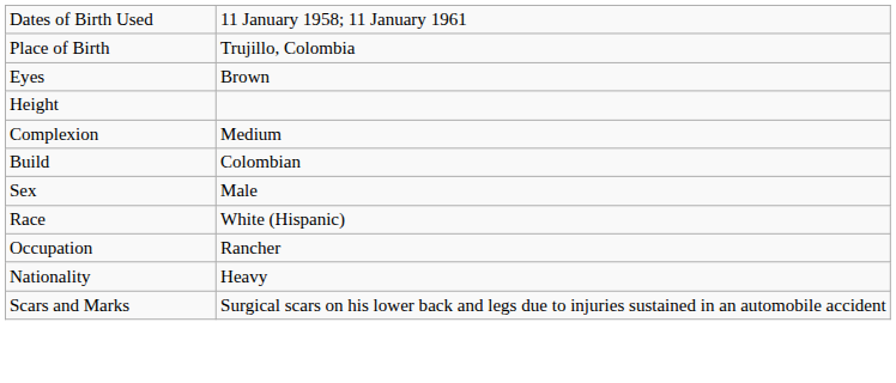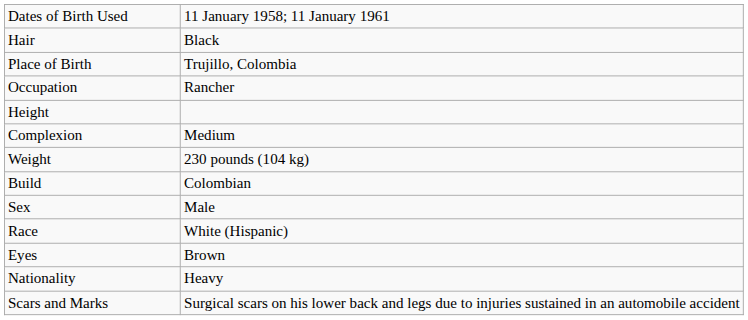 <table class="wikitable">
 <tr>
 <td style="width:180px">Dates of Birth Used</td>
 <td>11 January 1958; 11 January 1961</td>
 </tr>
 <tr>
+<td>Hair</td>
+<td>Black</td>
+</tr>
+<tr>
 <td>Place of Birth</td>
 <td>Trujillo, Colombia</td>
 </tr>
 <tr>
-<td>Eyes</td>
-<td>Brown</td>
+<td>Occupation</td>
+<td>Rancher</td>
 </tr>
 <tr>
 <td>Height</td>
 <td></td>
 </tr>
 <tr>
 <td>Complexion</td>
 <td>Medium</td>
+</tr>
+<tr>
+<td>Weight</td>
+<td>230 pounds (104 kg)</td>
 </tr>
 <tr>
 <td>Build</td>
 <td>Colombian</td>
 </tr>
 <tr>
 <td>Sex</td>
 <td>Male</td>
 </tr>
 <tr>
 <td>Race</td>
 <td>White (Hispanic)</td>
 </tr>
 <tr>
-<td>Occupation</td>
-<td>Rancher</td>
+<td>Eyes</td>
+<td>Brown</td>
 </tr>
 <tr>
 <td>Nationality</td>
 <td>Heavy</td>
 </tr>
 <tr>
 <td>Scars and Marks</td>
 <td>Surgical scars on his lower back and legs due to injuries sustained in an automobile accident</td>
 </tr>
 </table>
